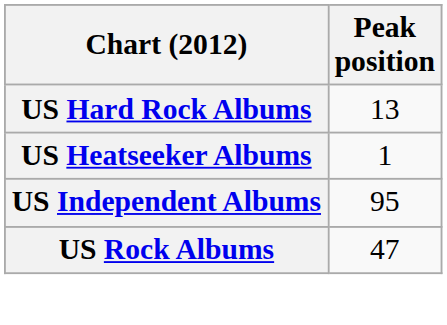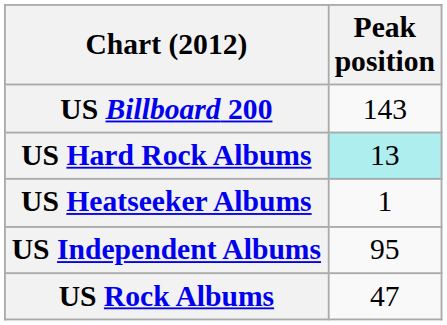 <table class="wikitable sortable plainrowheaders" style="text-align:center;">
 <tr>
 <th scope="col">Chart (2012)</th>
 <th scope="col">Peak<br>position</th>
 </tr>
 <tr>
+<th scope="row">US <a href='#'><em>Billboard</em> 200</a></th>
+<td>143</td>
+</tr>
+<tr>
 <th scope="row">US <a href='#'>Hard Rock Albums</a></th>
-<td>13</td>
+<td style="background: paleturquoise;">13</td>
 </tr>
 <tr>
 <th scope="row">US <a href='#'>Heatseeker Albums</a></th>
 <td>1</td>
 </tr>
 <tr>
 <th scope="row">US <a href='#'>Independent Albums</a></th>
 <td>95</td>
 </tr>
 <tr>
 <th scope="row">US <a href='#'>Rock Albums</a></th>
 <td>47</td>
 </tr>
 </table>
